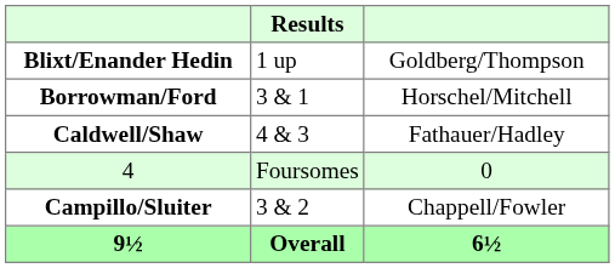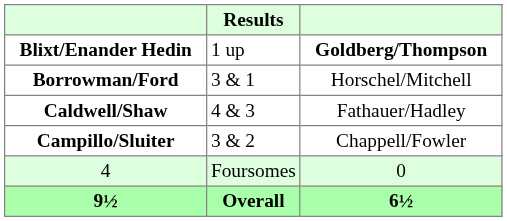 <table border="1" cellpadding="3" style="border-collapse:collapse; text-align:center;">
 <tr style="background:#ddffdd;">
 <th width=160></th>
 <th>Results</th>
 <th width=160></th>
 </tr>
 <tr>
 <td><strong>Blixt/Enander Hedin</strong></td>
 <td align=left> 1 up</td>
-<td>Goldberg/Thompson</td>
+<td><strong>Goldberg/Thompson</strong></td>
 </tr>
 <tr>
 <td><strong>Borrowman/Ford</strong></td>
 <td align=left> 3 & 1</td>
 <td>Horschel/Mitchell</td>
 </tr>
 <tr>
 <td><strong>Caldwell/Shaw</strong></td>
 <td align=left> 4 & 3</td>
 <td>Fathauer/Hadley</td>
 </tr>
+<tr>
+<td><strong>Campillo/Sluiter</strong></td>
+<td align=left> 3 & 2</td>
+<td>Chappell/Fowler</td>
+</tr>
 <tr style="background:#ddffdd;">
 <td>4</td>
 <td>Foursomes</td>
 <td>0</td>
-</tr>
-<tr>
-<td><strong>Campillo/Sluiter</strong></td>
-<td align=left> 3 & 2</td>
-<td>Chappell/Fowler</td>
 </tr>
 <tr style="background:#aaffaa;">
 <th>9½</th>
 <th>Overall</th>
 <th>6½</th>
 </tr>
 </table>
